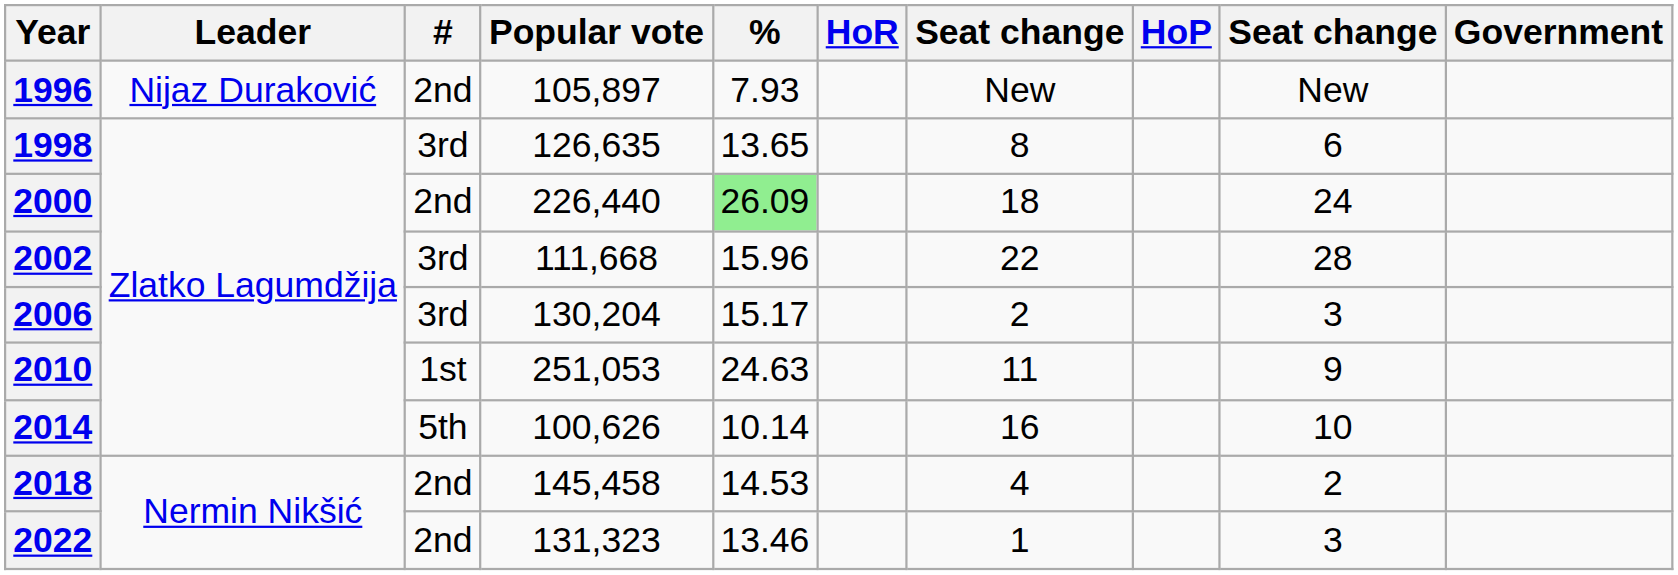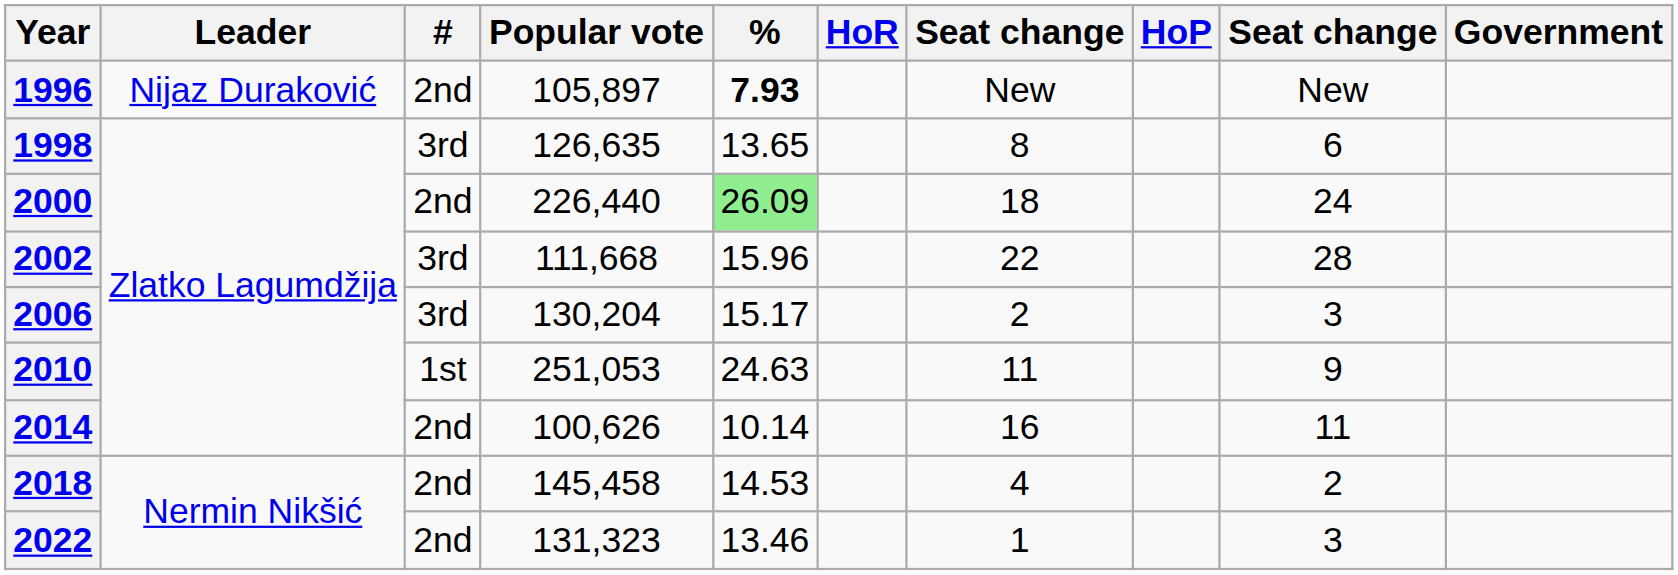 <table class="wikitable" style="text-align: center;">
 <tr>
 <th>Year</th>
 <th>Leader</th>
 <th>#</th>
 <th>Popular vote</th>
 <th>%</th>
 <th><a href='#'>HoR</a></th>
 <th>Seat change</th>
 <th><a href='#'>HoP</a></th>
 <th>Seat change</th>
 <th>Government</th>
 </tr>
 <tr>
 <th><a href='#'>1996</a></th>
 <td><a href='#'>Nijaz Duraković</a></td>
 <td>2nd</td>
 <td align=center>105,897</td>
-<td>7.93</td>
+<td><strong>7.93</strong></td>
 <td></td>
 <td>New</td>
 <td></td>
 <td>New</td>
 <td></td>
 </tr>
 <tr>
 <th><a href='#'>1998</a></th>
 <td rowspan=6><a href='#'>Zlatko Lagumdžija</a></td>
 <td>3rd</td>
 <td align=center>126,635</td>
 <td>13.65</td>
 <td></td>
 <td> 8</td>
 <td></td>
 <td> 6</td>
 <td></td>
 </tr>
 <tr>
 <th><a href='#'>2000</a></th>
 <td>2nd</td>
 <td align=center>226,440</td>
 <td style="background: lightgreen;">26.09</td>
 <td></td>
 <td> 18</td>
 <td></td>
 <td> 24</td>
 <td></td>
 </tr>
 <tr>
 <th><a href='#'>2002</a></th>
 <td>3rd</td>
 <td align=center>111,668</td>
 <td>15.96</td>
 <td></td>
 <td> 22</td>
 <td></td>
 <td> 28</td>
 <td></td>
 </tr>
 <tr>
 <th><a href='#'>2006</a></th>
 <td>3rd</td>
 <td align=center>130,204</td>
 <td>15.17</td>
 <td></td>
 <td> 2</td>
 <td></td>
 <td> 3</td>
 <td></td>
 </tr>
 <tr>
 <th><a href='#'>2010</a></th>
 <td>1st</td>
 <td align=center>251,053</td>
 <td>24.63</td>
 <td></td>
 <td> 11</td>
 <td></td>
 <td> 9</td>
 <td></td>
 </tr>
 <tr>
 <th><a href='#'>2014</a></th>
-<td>5th</td>
+<td>2nd</td>
 <td align=center>100,626</td>
 <td>10.14</td>
 <td></td>
 <td> 16</td>
 <td></td>
-<td> 10</td>
+<td> 11</td>
 <td></td>
 </tr>
 <tr>
 <th><a href='#'>2018</a></th>
 <td rowspan=2><a href='#'>Nermin Nikšić</a></td>
 <td>2nd</td>
 <td align=center>145,458</td>
 <td>14.53</td>
 <td></td>
 <td> 4</td>
 <td></td>
 <td> 2</td>
 <td></td>
 </tr>
 <tr>
 <th><a href='#'>2022</a></th>
 <td>2nd</td>
 <td align=center>131,323</td>
 <td>13.46</td>
 <td></td>
 <td> 1</td>
 <td></td>
 <td> 3</td>
 <td></td>
 </tr>
 </table>
